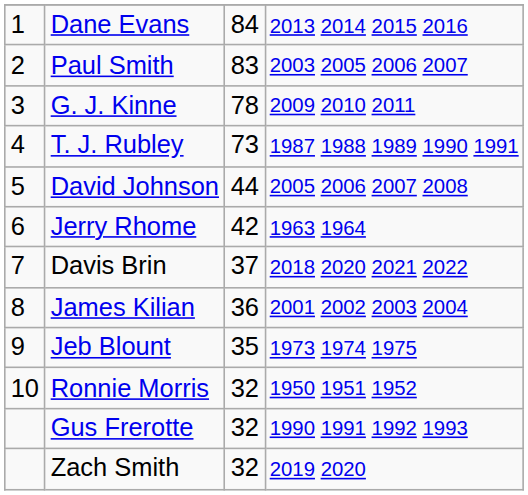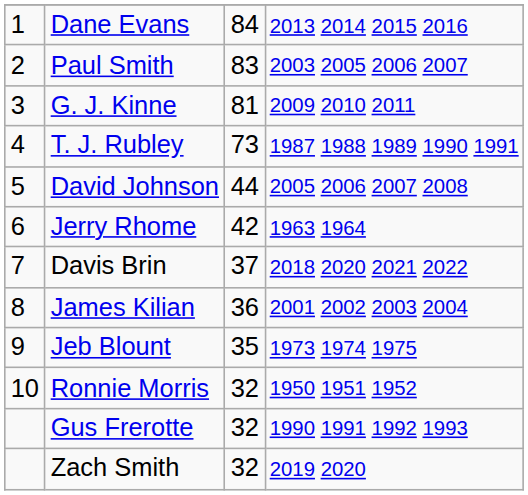 <table class="wikitable">
 <tr>
 </tr>
 <tr>
 <td>1</td>
 <td><a href='#'>Dane Evans</a></td>
 <td>84</td>
 <td style="font-size:80%;"><a href='#'>2013</a> <a href='#'>2014</a> <a href='#'>2015</a> <a href='#'>2016</a></td>
 </tr>
 <tr>
 <td>2</td>
 <td><a href='#'>Paul Smith</a></td>
 <td>83</td>
 <td style="font-size:80%;"><a href='#'>2003</a> <a href='#'>2005</a> <a href='#'>2006</a> <a href='#'>2007</a></td>
 </tr>
 <tr>
 <td>3</td>
 <td><a href='#'>G. J. Kinne</a></td>
-<td>78</td>
+<td>81</td>
 <td style="font-size:80%;"><a href='#'>2009</a> <a href='#'>2010</a> <a href='#'>2011</a></td>
 </tr>
 <tr>
 <td>4</td>
 <td><a href='#'>T. J. Rubley</a></td>
 <td>73</td>
 <td style="font-size:80%;"><a href='#'>1987</a> <a href='#'>1988</a> <a href='#'>1989</a> <a href='#'>1990</a> <a href='#'>1991</a></td>
 </tr>
 <tr>
 <td>5</td>
 <td><a href='#'>David Johnson</a></td>
 <td>44</td>
 <td style="font-size:80%;"><a href='#'>2005</a> <a href='#'>2006</a> <a href='#'>2007</a> <a href='#'>2008</a></td>
 </tr>
 <tr>
 <td>6</td>
 <td><a href='#'>Jerry Rhome</a></td>
 <td>42</td>
 <td style="font-size:80%;"><a href='#'>1963</a> <a href='#'>1964</a></td>
 </tr>
 <tr>
 <td>7</td>
 <td>Davis Brin</td>
 <td>37</td>
 <td style="font-size:80%;"><a href='#'>2018</a> <a href='#'>2020</a> <a href='#'>2021</a> <a href='#'>2022</a></td>
 </tr>
 <tr>
 <td>8</td>
 <td><a href='#'>James Kilian</a></td>
 <td>36</td>
 <td style="font-size:80%;"><a href='#'>2001</a> <a href='#'>2002</a> <a href='#'>2003</a> <a href='#'>2004</a></td>
 </tr>
 <tr>
 <td>9</td>
 <td><a href='#'>Jeb Blount</a></td>
 <td>35</td>
 <td style="font-size:80%;"><a href='#'>1973</a> <a href='#'>1974</a> <a href='#'>1975</a></td>
 </tr>
 <tr>
 <td>10</td>
 <td><a href='#'>Ronnie Morris</a></td>
 <td>32</td>
 <td style="font-size:80%;"><a href='#'>1950</a> <a href='#'>1951</a> <a href='#'>1952</a></td>
 </tr>
 <tr>
 <td></td>
 <td><a href='#'>Gus Frerotte</a></td>
 <td>32</td>
 <td style="font-size:80%;"><a href='#'>1990</a> <a href='#'>1991</a> <a href='#'>1992</a> <a href='#'>1993</a></td>
 </tr>
 <tr>
 <td></td>
 <td>Zach Smith</td>
 <td>32</td>
 <td style="font-size:80%;"><a href='#'>2019</a> <a href='#'>2020</a></td>
 </tr>
 </table>
